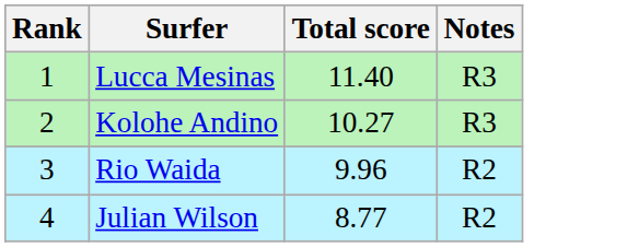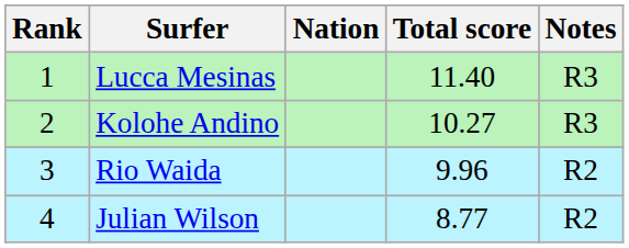 <table class="wikitable sortable" style="text-align:center">
 <tr>
 <th>Rank</th>
 <th>Surfer</th>
+<th>Nation</th>
 <th>Total score</th>
 <th>Notes</th>
 </tr>
 <tr bgcolor=bbf3bb>
 <td>1</td>
 <td align=left><a href='#'>Lucca Mesinas</a></td>
+<td align=left></td>
 <td>11.40</td>
 <td>R3</td>
 </tr>
 <tr bgcolor=bbf3bb>
 <td>2</td>
 <td align=left><a href='#'>Kolohe Andino</a></td>
+<td align=left></td>
 <td>10.27</td>
 <td>R3</td>
 </tr>
 <tr bgcolor=bbf3ff>
 <td>3</td>
 <td align=left><a href='#'>Rio Waida</a></td>
+<td align=left></td>
 <td>9.96</td>
 <td>R2</td>
 </tr>
 <tr bgcolor=bbf3ff>
 <td>4</td>
 <td align=left><a href='#'>Julian Wilson</a></td>
+<td align=left></td>
 <td>8.77</td>
 <td>R2</td>
 </tr>
 </table>
